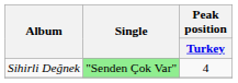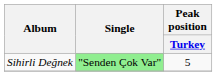 <table class="wikitable">
 <tr>
 <th rowspan="2">Album</th>
 <th rowspan="2">Single</th>
 <th colspan="2">Peak position</th>
 </tr>
 <tr>
 <th width="60"><a href='#'>Turkey</a></th>
 </tr>
 <tr>
 <td align="center" rowspan="1"><em>Sihirli Değnek</em></td>
 <td align="left" style="background: lightgreen;">"Senden Çok Var"</td>
-<td align="center">4</td>
+<td align="center">5</td>
 </tr>
 <tr>
 </tr>
 </table>
